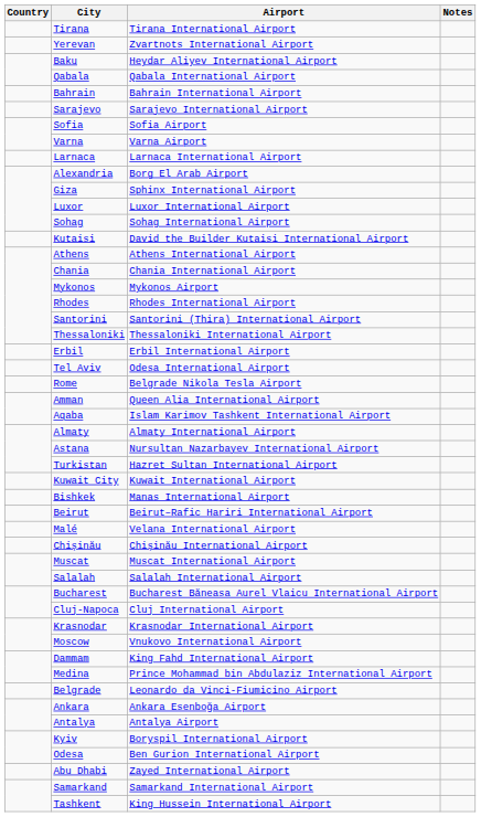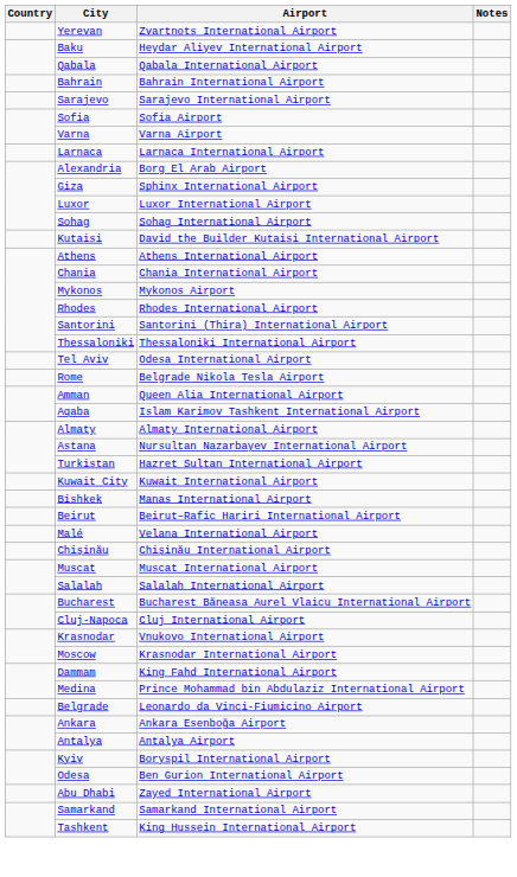 <table class="sortable wikitable">
 <tr>
 <th>Country</th>
 <th>City</th>
 <th>Airport</th>
 <th>Notes</th>
-</tr>
-<tr>
-<td></td>
-<td><a href='#'>Tirana</a></td>
-<td><a href='#'>Tirana International Airport</a></td>
-<td></td>
 </tr>
 <tr>
 <td></td>
 <td><a href='#'>Yerevan</a></td>
 <td><a href='#'>Zvartnots International Airport</a></td>
 <td></td>
 </tr>
 <tr>
 <td rowspan="2"></td>
 <td><a href='#'>Baku</a></td>
 <td><a href='#'>Heydar Aliyev International Airport</a></td>
 <td></td>
 </tr>
 <tr>
 <td><a href='#'>Qabala</a></td>
 <td><a href='#'>Qabala International Airport</a></td>
 <td></td>
 </tr>
 <tr>
 <td></td>
 <td><a href='#'>Bahrain</a></td>
 <td><a href='#'>Bahrain International Airport</a></td>
 <td></td>
 </tr>
 <tr>
 <td></td>
 <td><a href='#'>Sarajevo</a></td>
 <td><a href='#'>Sarajevo International Airport</a></td>
 <td></td>
 </tr>
 <tr>
 <td rowspan="2"></td>
 <td><a href='#'>Sofia</a></td>
 <td><a href='#'>Sofia Airport</a></td>
 <td></td>
 </tr>
 <tr>
 <td><a href='#'>Varna</a></td>
 <td><a href='#'>Varna Airport</a></td>
 <td></td>
 </tr>
 <tr>
 <td></td>
 <td><a href='#'>Larnaca</a></td>
 <td><a href='#'>Larnaca International Airport</a></td>
 <td></td>
 </tr>
 <tr>
 <td rowspan="4"></td>
 <td><a href='#'>Alexandria</a></td>
 <td><a href='#'>Borg El Arab Airport</a></td>
 <td></td>
 </tr>
 <tr>
 <td><a href='#'>Giza</a></td>
 <td><a href='#'>Sphinx International Airport</a></td>
 <td></td>
 </tr>
 <tr>
 <td><a href='#'>Luxor</a></td>
 <td><a href='#'>Luxor International Airport</a></td>
 <td></td>
 </tr>
 <tr>
 <td><a href='#'>Sohag</a></td>
 <td><a href='#'>Sohag International Airport</a></td>
 <td></td>
 </tr>
 <tr>
 <td></td>
 <td><a href='#'>Kutaisi</a></td>
 <td><a href='#'>David the Builder Kutaisi International Airport</a></td>
 <td></td>
 </tr>
 <tr>
 <td rowspan="6"></td>
 <td><a href='#'>Athens</a></td>
 <td><a href='#'>Athens International Airport</a></td>
 <td></td>
 </tr>
 <tr>
 <td><a href='#'>Chania</a></td>
 <td><a href='#'>Chania International Airport</a></td>
 <td></td>
 </tr>
 <tr>
 <td><a href='#'>Mykonos</a></td>
 <td><a href='#'>Mykonos Airport</a></td>
 <td></td>
 </tr>
 <tr>
 <td><a href='#'>Rhodes</a></td>
 <td><a href='#'>Rhodes International Airport</a></td>
 <td></td>
 </tr>
 <tr>
 <td><a href='#'>Santorini</a></td>
 <td><a href='#'>Santorini (Thira) International Airport</a></td>
 <td></td>
 </tr>
 <tr>
 <td><a href='#'>Thessaloniki</a></td>
 <td><a href='#'>Thessaloniki International Airport</a></td>
 <td></td>
 </tr>
 <tr>
 <td></td>
-<td><a href='#'>Erbil</a></td>
-<td><a href='#'>Erbil International Airport</a></td>
-<td></td>
-</tr>
-<tr>
-<td></td>
 <td><a href='#'>Tel Aviv</a></td>
 <td><a href='#'>Odesa International Airport</a></td>
 <td></td>
 </tr>
 <tr>
 <td></td>
 <td><a href='#'>Rome</a></td>
 <td><a href='#'>Belgrade Nikola Tesla Airport</a></td>
 <td></td>
 </tr>
 <tr>
 <td rowspan="2"></td>
 <td><a href='#'>Amman</a></td>
 <td><a href='#'>Queen Alia International Airport </a></td>
 <td></td>
 </tr>
 <tr>
 <td><a href='#'>Aqaba</a></td>
 <td><a href='#'>Islam Karimov Tashkent International Airport</a></td>
 <td></td>
 </tr>
 <tr>
 <td rowspan="3"></td>
 <td><a href='#'>Almaty</a></td>
 <td><a href='#'>Almaty International Airport</a></td>
 <td></td>
 </tr>
 <tr>
 <td><a href='#'>Astana</a></td>
 <td><a href='#'>Nursultan Nazarbayev International Airport</a></td>
 <td></td>
 </tr>
 <tr>
 <td><a href='#'>Turkistan</a></td>
 <td><a href='#'>Hazret Sultan International Airport</a></td>
 <td></td>
 </tr>
 <tr>
 <td></td>
 <td><a href='#'>Kuwait City</a></td>
 <td><a href='#'>Kuwait International Airport</a></td>
 <td></td>
 </tr>
 <tr>
 <td></td>
 <td><a href='#'>Bishkek</a></td>
 <td><a href='#'>Manas International Airport</a></td>
 <td></td>
 </tr>
 <tr>
 <td></td>
 <td><a href='#'>Beirut</a></td>
 <td><a href='#'>Beirut–Rafic Hariri International Airport</a></td>
 <td></td>
 </tr>
 <tr>
 <td></td>
 <td><a href='#'>Malé</a></td>
 <td><a href='#'>Velana International Airport</a></td>
 <td></td>
 </tr>
 <tr>
 <td></td>
 <td><a href='#'>Chișinău</a></td>
 <td><a href='#'>Chișinău International Airport</a></td>
 <td></td>
 </tr>
 <tr>
 <td rowspan="2"></td>
 <td><a href='#'>Muscat</a></td>
 <td><a href='#'>Muscat International Airport</a></td>
 <td></td>
 </tr>
 <tr>
 <td><a href='#'>Salalah</a></td>
 <td><a href='#'>Salalah International Airport</a></td>
 <td></td>
 </tr>
 <tr>
 <td rowspan="2"></td>
 <td><a href='#'>Bucharest</a></td>
 <td><a href='#'>Bucharest Băneasa Aurel Vlaicu International Airport</a></td>
 <td></td>
 </tr>
 <tr>
 <td><a href='#'>Cluj-Napoca</a></td>
 <td><a href='#'>Cluj International Airport</a></td>
 <td></td>
 </tr>
 <tr>
 <td rowspan="2"></td>
 <td><a href='#'>Krasnodar</a></td>
-<td><a href='#'>Krasnodar International Airport</a></td>
+<td><a href='#'>Vnukovo International Airport</a></td>
 <td></td>
 </tr>
 <tr>
 <td><a href='#'>Moscow</a></td>
-<td><a href='#'>Vnukovo International Airport</a></td>
+<td><a href='#'>Krasnodar International Airport</a></td>
 <td></td>
 </tr>
 <tr>
 <td rowspan="2"></td>
 <td><a href='#'>Dammam</a></td>
 <td><a href='#'>King Fahd International Airport</a></td>
 <td></td>
 </tr>
 <tr>
 <td><a href='#'>Medina</a></td>
 <td><a href='#'>Prince Mohammad bin Abdulaziz International Airport</a></td>
 <td></td>
 </tr>
 <tr>
 <td></td>
 <td><a href='#'>Belgrade</a></td>
 <td><a href='#'>Leonardo da Vinci-Fiumicino Airport</a></td>
 <td></td>
 </tr>
 <tr>
 <td rowspan="2"></td>
 <td><a href='#'>Ankara</a></td>
 <td><a href='#'>Ankara Esenboğa Airport</a></td>
 <td></td>
 </tr>
 <tr>
 <td><a href='#'>Antalya</a></td>
 <td><a href='#'>Antalya Airport</a></td>
 <td></td>
 </tr>
 <tr>
 <td rowspan="2"></td>
 <td><a href='#'>Kyiv</a></td>
 <td><a href='#'>Boryspil International Airport</a></td>
 <td></td>
 </tr>
 <tr>
 <td><a href='#'>Odesa</a></td>
 <td><a href='#'>Ben Gurion International Airport</a></td>
 <td></td>
 </tr>
 <tr>
 <td></td>
 <td><a href='#'>Abu Dhabi</a></td>
 <td><a href='#'>Zayed International Airport</a></td>
 <td></td>
 </tr>
 <tr>
 <td rowspan="2"></td>
 <td><a href='#'>Samarkand</a></td>
 <td><a href='#'>Samarkand International Airport</a></td>
 <td></td>
 </tr>
 <tr>
 <td><a href='#'>Tashkent</a></td>
 <td><a href='#'>King Hussein International Airport</a></td>
 <td></td>
 </tr>
 </table>
